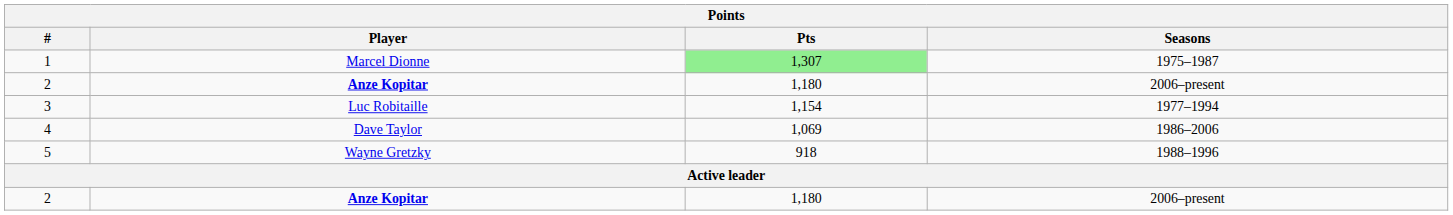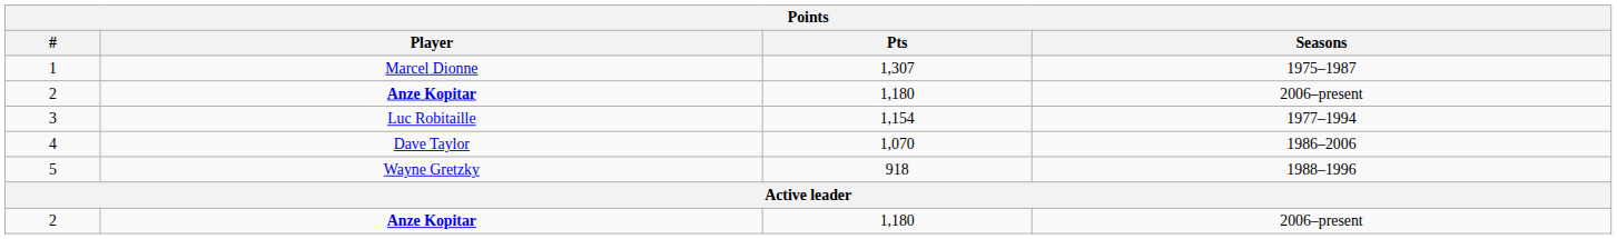 <table class="wikitable" style="text-align: center; font-size: 95%" width="80%">
 <tr>
 <th colspan="4">Points</th>
 </tr>
 <tr>
 <th>#</th>
 <th>Player</th>
 <th>Pts</th>
 <th>Seasons</th>
 </tr>
 <tr>
 <td>1</td>
 <td><a href='#'>Marcel Dionne</a></td>
-<td style="background: lightgreen;">1,307</td>
+<td>1,307</td>
 <td>1975–1987</td>
 </tr>
 <tr>
 <td>2</td>
 <td><strong><a href='#'>Anze Kopitar</a></strong></td>
 <td>1,180</td>
 <td>2006–present</td>
 </tr>
 <tr>
 <td>3</td>
 <td><a href='#'>Luc Robitaille</a></td>
 <td>1,154</td>
 <td>1977–1994</td>
 </tr>
 <tr>
 <td>4</td>
 <td><a href='#'>Dave Taylor</a></td>
-<td>1,069</td>
+<td>1,070</td>
 <td>1986–2006</td>
 </tr>
 <tr>
 <td>5</td>
 <td><a href='#'>Wayne Gretzky</a></td>
 <td>918</td>
 <td>1988–1996</td>
 </tr>
 <tr>
 <th colspan="4">Active leader</th>
 </tr>
 <tr>
 <td>2</td>
 <td><strong><a href='#'>Anze Kopitar</a></strong></td>
 <td>1,180</td>
 <td>2006–present</td>
 </tr>
 </table>
